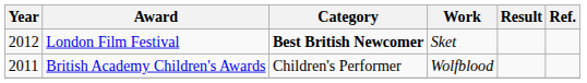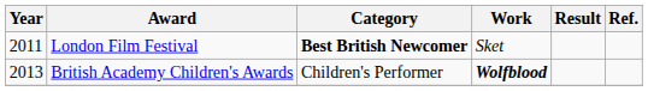 <table class="wikitable plainrowheaders">
 <tr>
 <th>Year</th>
 <th>Award</th>
 <th>Category</th>
 <th>Work</th>
 <th>Result</th>
 <th>Ref.</th>
 </tr>
 <tr>
-<td>2012</td>
+<td>2011</td>
 <td><a href='#'>London Film Festival</a></td>
 <td><strong>Best British Newcomer</strong></td>
 <td><em>Sket</em></td>
 <td></td>
 <td></td>
 </tr>
 <tr>
-<td>2011</td>
+<td>2013</td>
 <td><a href='#'>British Academy Children's Awards</a></td>
 <td>Children's Performer</td>
-<td><em>Wolfblood</em></td>
+<td><strong><em>Wolfblood</em></strong></td>
 <td></td>
 <td></td>
 </tr>
 <tr>
 </tr>
 </table>
